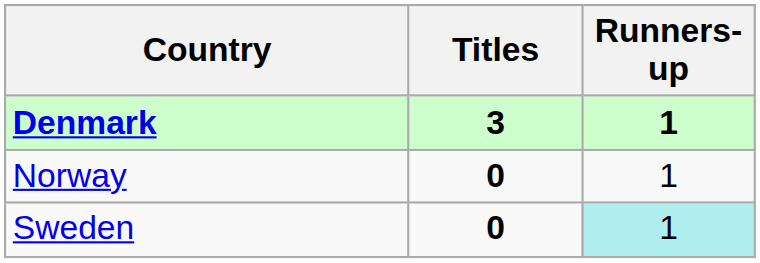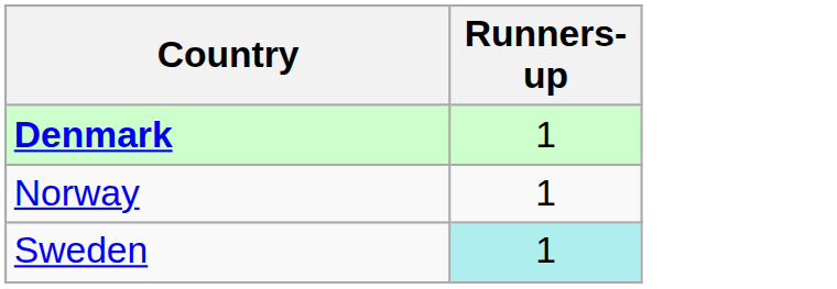 <table class="wikitable" style="text-align: center;">
 <tr>
 <th width=185>Country</th>
-<th width=75>Titles</th>
 <th width=75>Runners-up</th>
 </tr>
 <tr style="background:#cfc;">
 <td align=left> <strong><a href='#'>Denmark</a></strong></td>
-<td><strong>3</strong></td>
-<td><strong>1</strong></td>
+<td>1</td>
 </tr>
 <tr>
 <td align=left> <a href='#'>Norway</a></td>
-<td><strong>0</strong></td>
 <td>1</td>
 </tr>
 <tr>
 <td align=left> <a href='#'>Sweden</a></td>
-<td><strong>0</strong></td>
 <td style="background: paleturquoise;">1</td>
 </tr>
 </table>
